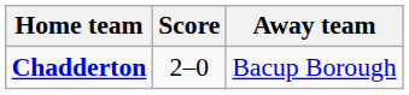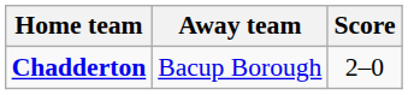 <table class="wikitable" style="text-align: center">
 <tr>
 <th>Home team</th>
+<th>Away team</th>
 <th>Score</th>
-<th>Away team</th>
 </tr>
 <tr>
 <td><strong><a href='#'>Chadderton</a></strong></td>
+<td><a href='#'>Bacup Borough</a></td>
 <td>2–0</td>
-<td><a href='#'>Bacup Borough</a></td>
 </tr>
 </table>
